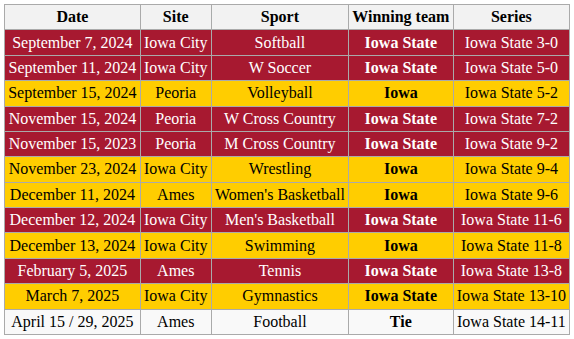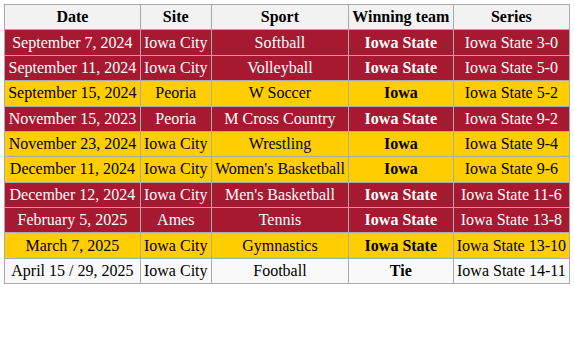 <table class="wikitable">
 <tr>
 <th>Date</th>
 <th>Site</th>
 <th>Sport</th>
 <th>Winning team</th>
 <th>Series</th>
 </tr>
 <tr align=center style="background: #A71930;color:white;">
 <td>September 7, 2024</td>
 <td>Iowa City</td>
 <td>Softball</td>
 <td><strong>Iowa State</strong></td>
 <td>Iowa State 3-0</td>
 </tr>
 <tr align=center style="background: #A71930;color:white;">
 <td>September 11, 2024</td>
 <td>Iowa City</td>
-<td>W Soccer</td>
+<td>Volleyball</td>
 <td><strong>Iowa State</strong></td>
 <td>Iowa State 5-0</td>
 </tr>
 <tr align=center style="background: #FFCD00;color:black;">
 <td>September 15, 2024</td>
 <td>Peoria</td>
-<td>Volleyball</td>
+<td>W Soccer</td>
 <td><strong>Iowa</strong></td>
 <td>Iowa State 5-2</td>
-</tr>
-<tr align=center style="background: #A71930;color:white;">
-<td>November 15, 2024</td>
-<td>Peoria</td>
-<td>W Cross Country</td>
-<td><strong>Iowa State</strong></td>
-<td>Iowa State 7-2</td>
 </tr>
 <tr align=center style="background: #A71930;color:white;">
 <td>November 15, 2023</td>
 <td>Peoria</td>
 <td>M Cross Country</td>
 <td><strong>Iowa State</strong></td>
 <td>Iowa State 9-2</td>
 </tr>
 <tr align=center style="background: #FFCD00;color:black;">
 <td>November 23, 2024</td>
 <td>Iowa City</td>
 <td>Wrestling</td>
 <td><strong>Iowa</strong></td>
 <td>Iowa State 9-4</td>
 </tr>
 <tr align=center style="background: #FFCD00;color:black;">
 <td>December 11, 2024</td>
-<td>Ames</td>
+<td>Iowa City</td>
 <td>Women's Basketball</td>
 <td><strong>Iowa</strong></td>
 <td>Iowa State 9-6</td>
 </tr>
 <tr align=center style="background: #A71930;color:white;">
 <td>December 12, 2024</td>
 <td>Iowa City</td>
 <td>Men's Basketball</td>
 <td><strong>Iowa State</strong></td>
 <td>Iowa State 11-6</td>
-</tr>
-<tr align=center style="background: #FFCD00;color:black;">
-<td>December 13, 2024</td>
-<td>Iowa City</td>
-<td>Swimming</td>
-<td><strong>Iowa</strong></td>
-<td>Iowa State 11-8</td>
 </tr>
 <tr align=center style="background: #A71930;color:white;">
 <td>February 5, 2025</td>
 <td>Ames</td>
 <td>Tennis</td>
 <td><strong>Iowa State</strong></td>
 <td>Iowa State 13-8</td>
 </tr>
 <tr align=center style="background: #FFCD00;color:black;">
 <td>March 7, 2025</td>
 <td>Iowa City</td>
 <td>Gymnastics</td>
 <td><strong>Iowa State</strong></td>
 <td>Iowa State 13-10</td>
 </tr>
 <tr align=center>
 <td>April 15 / 29, 2025</td>
-<td>Ames</td>
+<td>Iowa City</td>
 <td>Football</td>
 <td><strong>Tie</strong></td>
 <td>Iowa State 14-11</td>
 </tr>
 </table>
